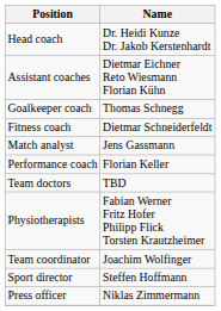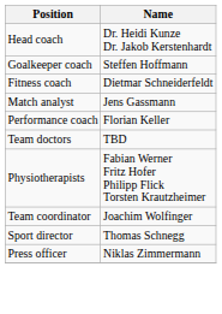 <table class="wikitable">
 <tr>
 <th>Position</th>
 <th>Name</th>
 </tr>
 <tr>
 <td>Head coach</td>
 <td> Dr. Heidi Kunze<br> Dr. Jakob Kerstenhardt</td>
 </tr>
 <tr>
-<td>Assistant coaches</td>
-<td> Dietmar Eichner<br> Reto Wiesmann<br> Florian Kühn</td>
-</tr>
-<tr>
 <td>Goalkeeper coach</td>
-<td> Thomas Schnegg</td>
+<td> Steffen Hoffmann</td>
 </tr>
 <tr>
 <td>Fitness coach</td>
 <td> Dietmar Schneiderfeldt</td>
 </tr>
 <tr>
 <td>Match analyst</td>
 <td> Jens Gassmann</td>
 </tr>
 <tr>
 <td>Performance coach</td>
 <td> Florian Keller</td>
 </tr>
 <tr>
 <td>Team doctors</td>
 <td> TBD</td>
 </tr>
 <tr>
 <td>Physiotherapists</td>
 <td> Fabian Werner<br> Fritz Hofer<br> Philipp Flick<br> Torsten Krautzheimer</td>
 </tr>
 <tr>
 <td>Team coordinator</td>
 <td> Joachim Wolfinger</td>
 </tr>
 <tr>
 <td>Sport director</td>
-<td> Steffen Hoffmann</td>
+<td> Thomas Schnegg</td>
 </tr>
 <tr>
 <td>Press officer</td>
 <td> Niklas Zimmermann</td>
 </tr>
 <tr>
 </tr>
 </table>
